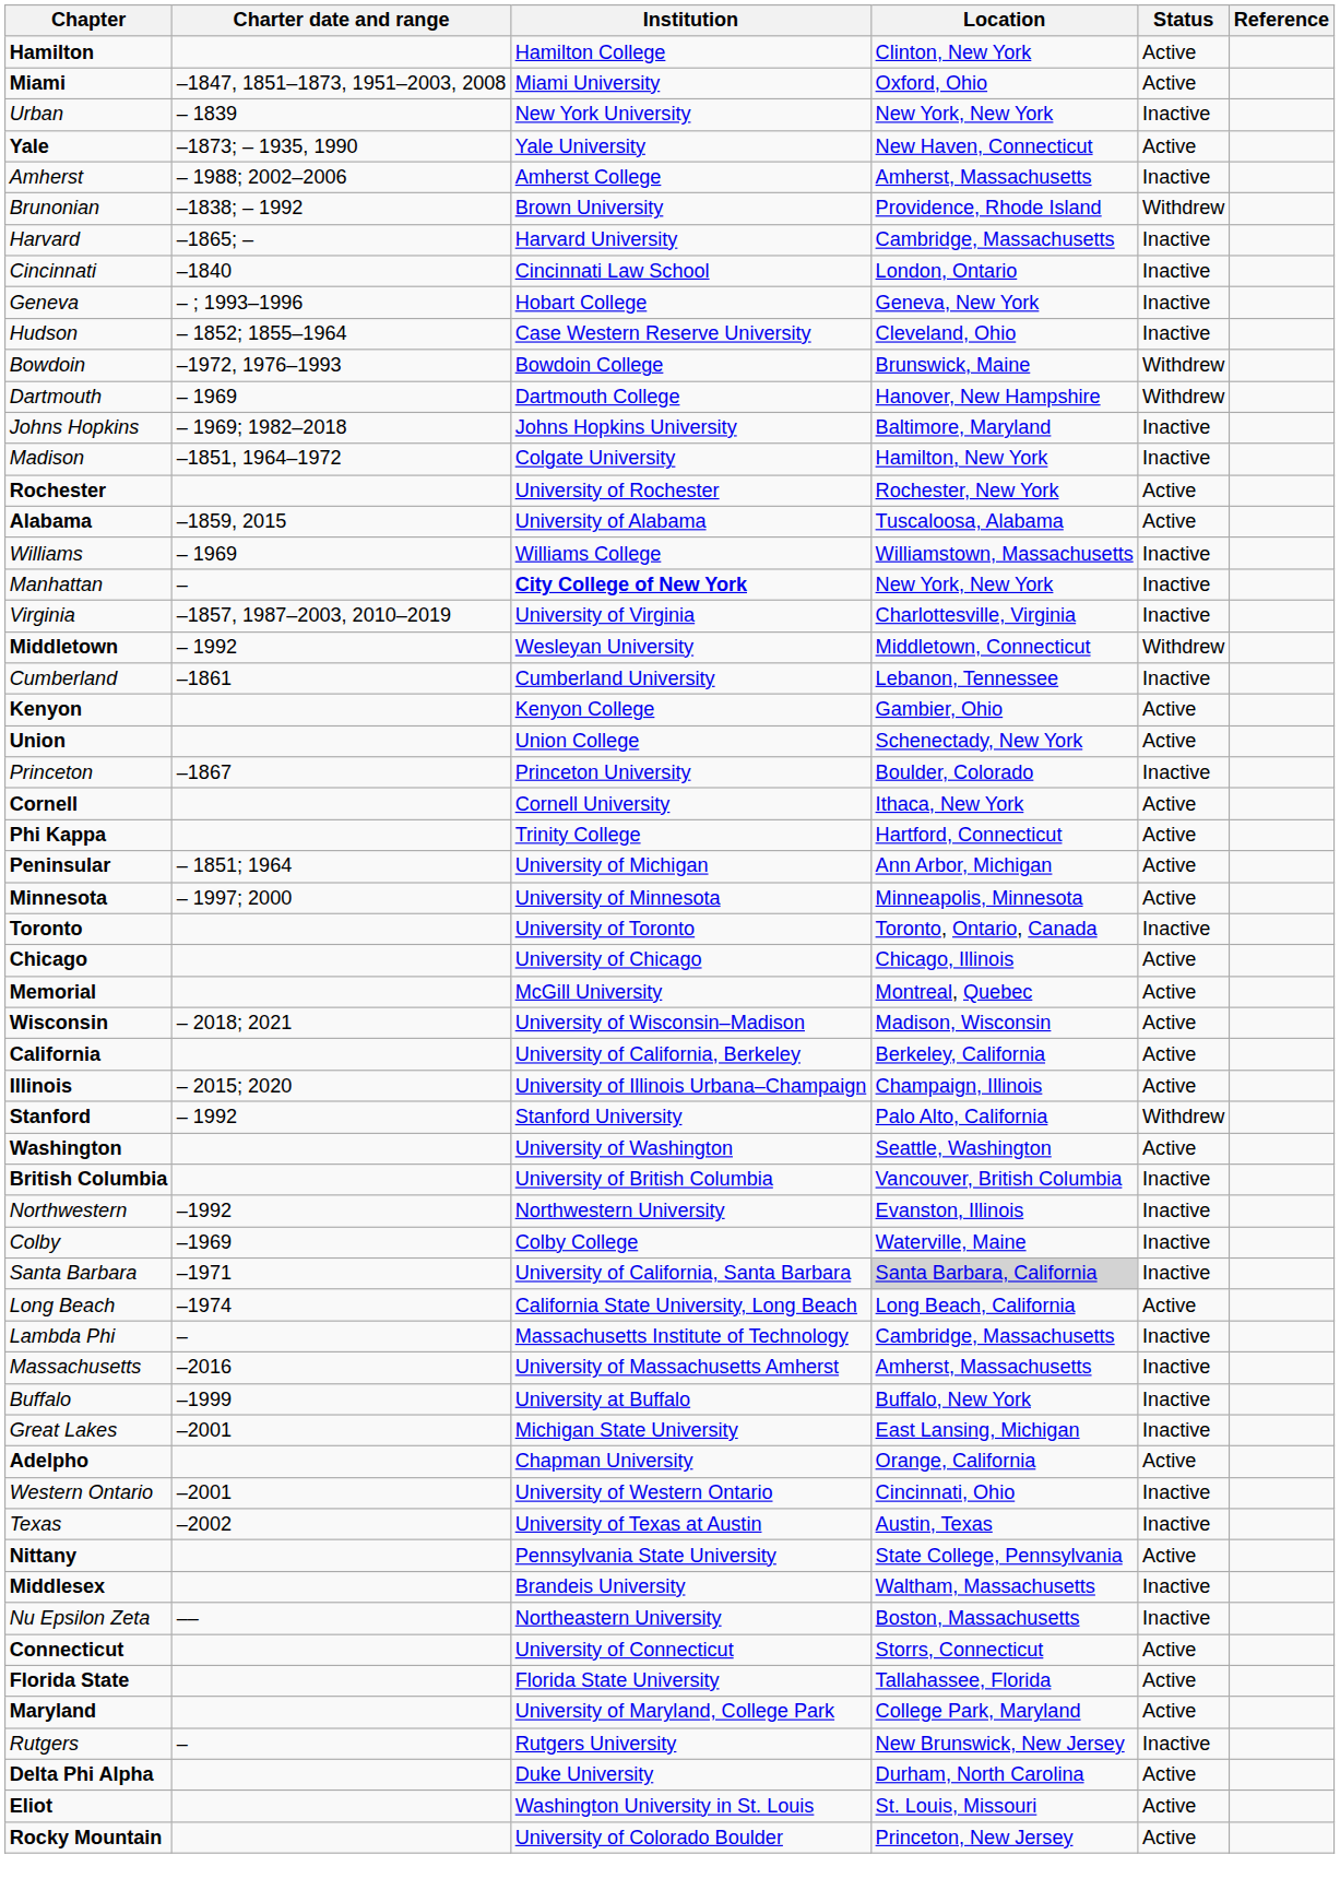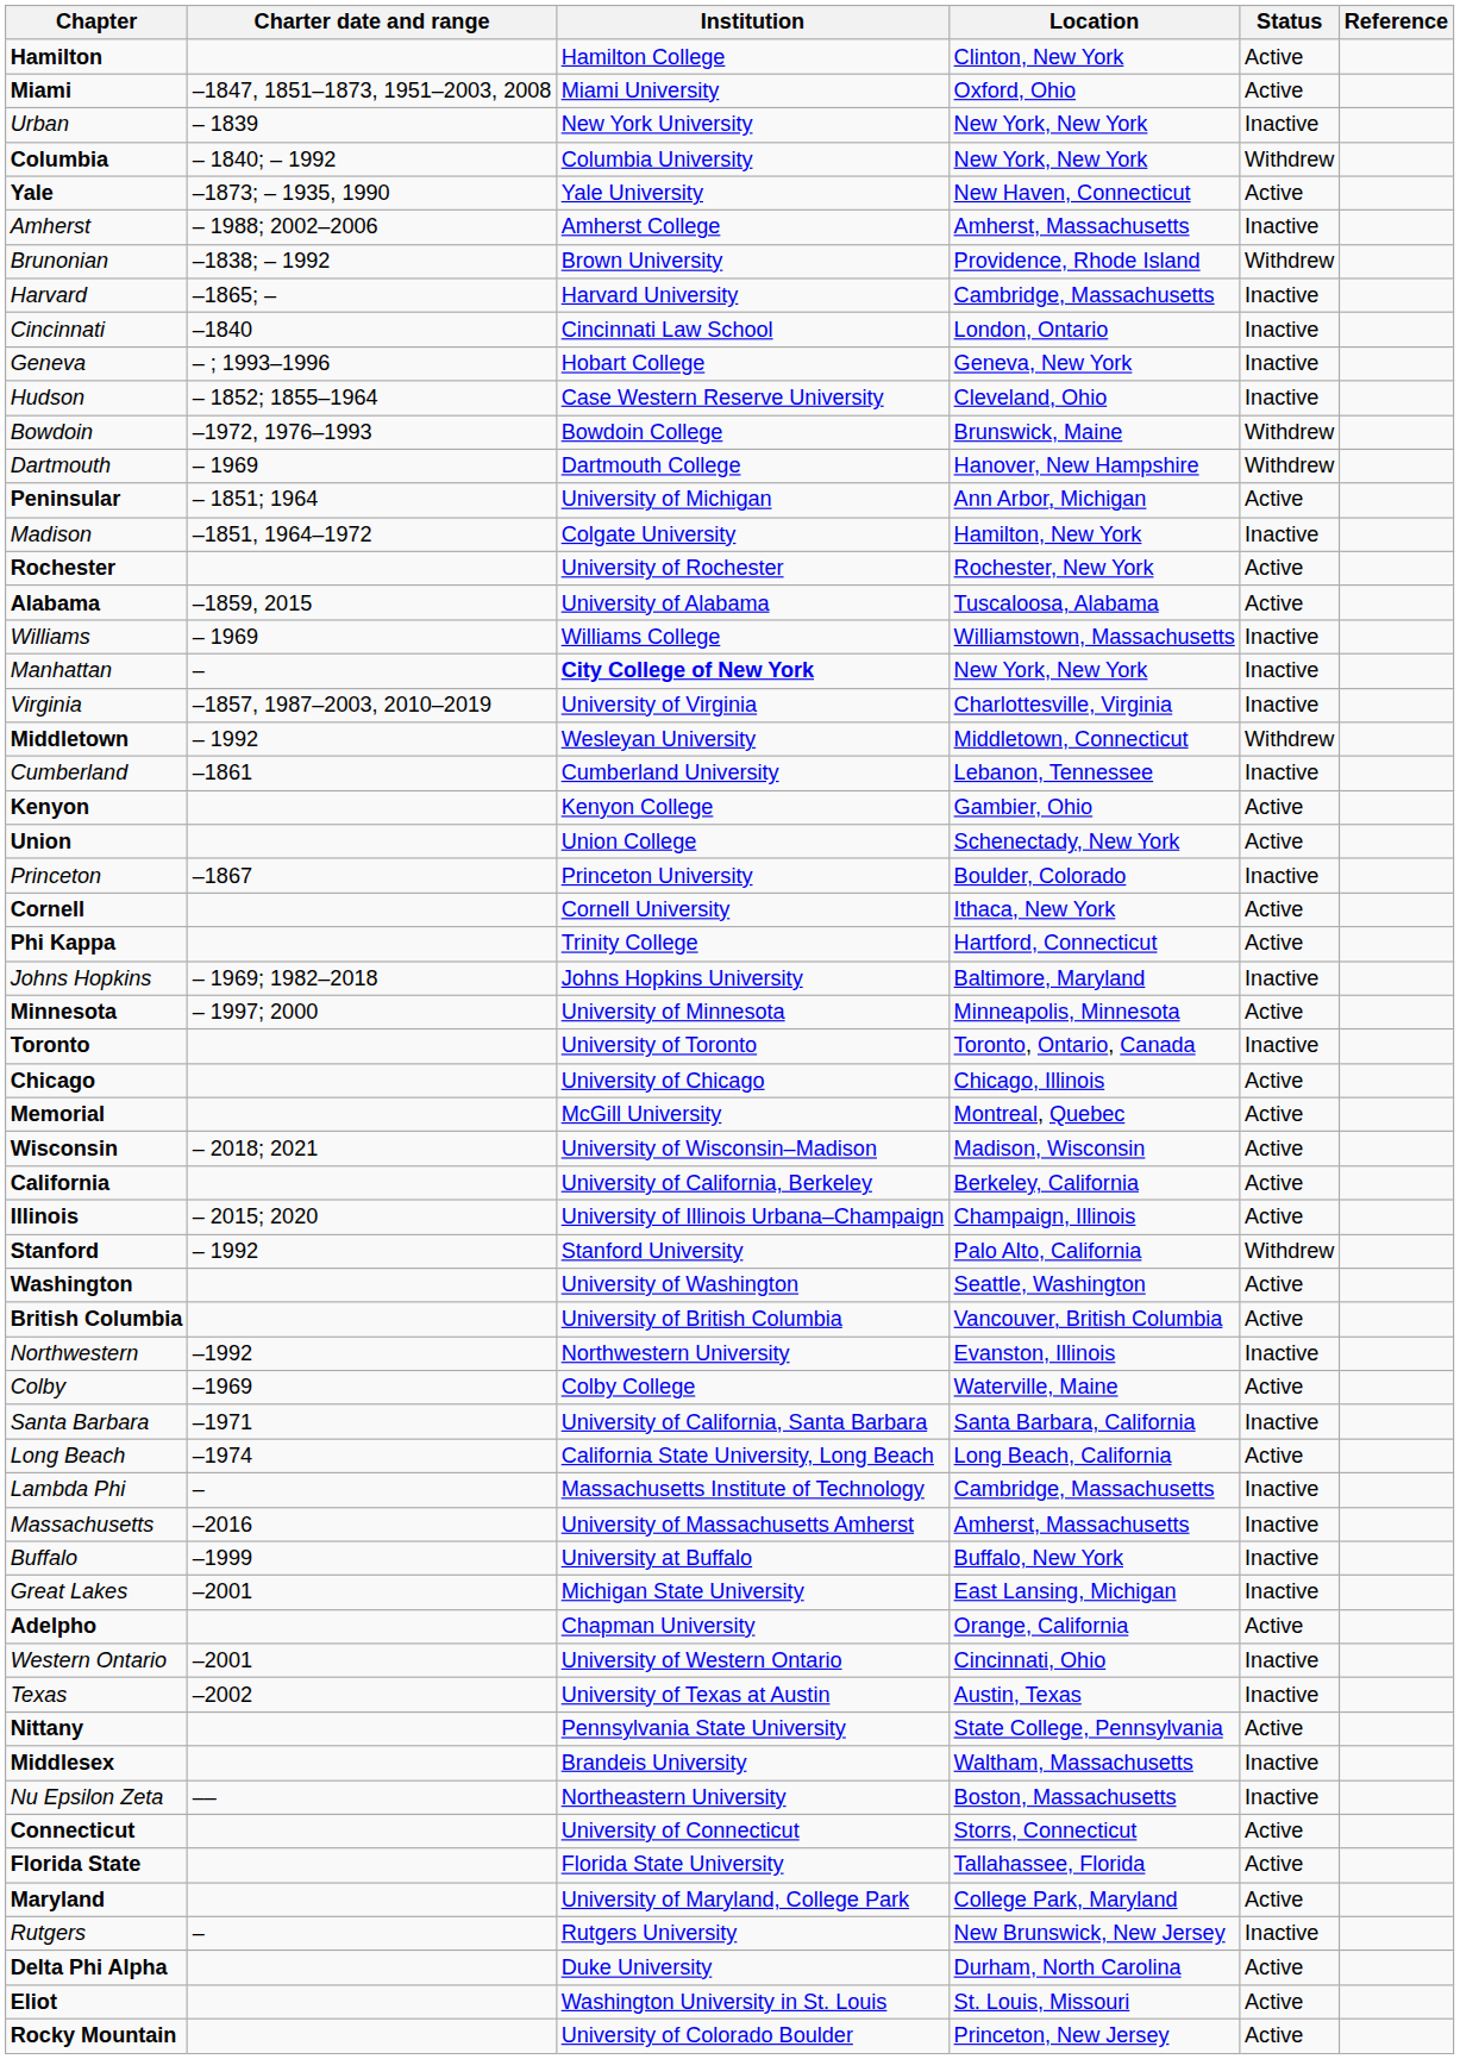 <table class="sortable wikitable">
 <tr>
 <th>Chapter</th>
 <th>Charter date and range</th>
 <th>Institution</th>
 <th>Location</th>
 <th>Status</th>
 <th>Reference</th>
 </tr>
 <tr>
 <td><strong>Hamilton</strong></td>
 <td></td>
 <td><a href='#'>Hamilton College</a></td>
 <td><a href='#'>Clinton, New York</a></td>
 <td>Active</td>
 <td></td>
 </tr>
 <tr>
 <td><strong>Miami</strong></td>
 <td>–1847, 1851–1873, 1951–2003, 2008</td>
 <td><a href='#'>Miami University</a></td>
 <td><a href='#'>Oxford, Ohio</a></td>
 <td>Active</td>
 <td></td>
 </tr>
 <tr>
 <td><em>Urban</em></td>
 <td> – 1839</td>
 <td><a href='#'>New York University</a></td>
 <td><a href='#'>New York, New York</a></td>
 <td>Inactive</td>
+<td></td>
+</tr>
+<tr>
+<td><strong>Columbia</strong></td>
+<td> – 1840;  – 1992</td>
+<td><a href='#'>Columbia University</a></td>
+<td><a href='#'>New York, New York</a></td>
+<td>Withdrew</td>
 <td></td>
 </tr>
 <tr>
 <td><strong>Yale</strong></td>
 <td>–1873;  – 1935, 1990</td>
 <td><a href='#'>Yale University</a></td>
 <td><a href='#'>New Haven, Connecticut</a></td>
 <td>Active</td>
 <td></td>
 </tr>
 <tr>
 <td><em>Amherst</em></td>
 <td> – 1988; 2002–2006</td>
 <td><a href='#'>Amherst College</a></td>
 <td><a href='#'>Amherst, Massachusetts</a></td>
 <td>Inactive</td>
 <td></td>
 </tr>
 <tr>
 <td><em>Brunonian</em></td>
 <td>–1838;  – 1992</td>
 <td><a href='#'>Brown University</a></td>
 <td><a href='#'>Providence, Rhode Island</a></td>
 <td>Withdrew</td>
 <td></td>
 </tr>
 <tr>
 <td><em>Harvard</em></td>
 <td>–1865;  – </td>
 <td><a href='#'>Harvard University</a></td>
 <td><a href='#'>Cambridge, Massachusetts</a></td>
 <td>Inactive</td>
 <td></td>
 </tr>
 <tr>
 <td><em>Cincinnati</em></td>
 <td>–1840</td>
 <td><a href='#'>Cincinnati Law School</a></td>
 <td><a href='#'>London, Ontario</a></td>
 <td>Inactive</td>
 <td></td>
 </tr>
 <tr>
 <td><em>Geneva</em></td>
 <td> – ; 1993–1996</td>
 <td><a href='#'>Hobart College</a></td>
 <td><a href='#'>Geneva, New York</a></td>
 <td>Inactive</td>
 <td></td>
 </tr>
 <tr>
 <td><em>Hudson</em></td>
 <td> – 1852; 1855–1964</td>
 <td><a href='#'>Case Western Reserve University</a></td>
 <td><a href='#'>Cleveland, Ohio</a></td>
 <td>Inactive</td>
 <td></td>
 </tr>
 <tr>
 <td><em>Bowdoin</em></td>
 <td>–1972, 1976–1993</td>
 <td><a href='#'>Bowdoin College</a></td>
 <td><a href='#'>Brunswick, Maine</a></td>
 <td>Withdrew</td>
 <td></td>
 </tr>
 <tr>
 <td><em>Dartmouth</em></td>
 <td> – 1969</td>
 <td><a href='#'>Dartmouth College</a></td>
 <td><a href='#'>Hanover, New Hampshire</a></td>
 <td>Withdrew</td>
 <td></td>
 </tr>
 <tr>
-<td><em>Johns Hopkins</em></td>
-<td> – 1969; 1982–2018</td>
-<td><a href='#'>Johns Hopkins University</a></td>
-<td><a href='#'>Baltimore, Maryland</a></td>
-<td>Inactive</td>
+<td><strong>Peninsular</strong></td>
+<td> – 1851; 1964</td>
+<td><a href='#'>University of Michigan</a></td>
+<td><a href='#'>Ann Arbor, Michigan</a></td>
+<td>Active</td>
 <td></td>
 </tr>
 <tr>
 <td><em>Madison</em></td>
 <td>–1851, 1964–1972</td>
 <td><a href='#'>Colgate University</a></td>
 <td><a href='#'>Hamilton, New York</a></td>
 <td>Inactive</td>
 <td></td>
 </tr>
 <tr>
 <td><strong>Rochester</strong></td>
 <td></td>
 <td><a href='#'>University of Rochester</a></td>
 <td><a href='#'>Rochester, New York</a></td>
 <td>Active</td>
 <td></td>
 </tr>
 <tr>
 <td><strong>Alabama</strong></td>
 <td>–1859, 2015</td>
 <td><a href='#'>University of Alabama</a></td>
 <td><a href='#'>Tuscaloosa, Alabama</a></td>
 <td>Active</td>
 <td></td>
 </tr>
 <tr>
 <td><em>Williams</em></td>
 <td> – 1969</td>
 <td><a href='#'>Williams College</a></td>
 <td><a href='#'>Williamstown, Massachusetts</a></td>
 <td>Inactive</td>
 <td></td>
 </tr>
 <tr>
 <td><em>Manhattan</em></td>
 <td> – </td>
 <td><strong><a href='#'>City College of New York</a></strong></td>
 <td><a href='#'>New York, New York</a></td>
 <td>Inactive</td>
 <td></td>
 </tr>
 <tr>
 <td><em>Virginia</em></td>
 <td>–1857, 1987–2003, 2010–2019</td>
 <td><a href='#'>University of Virginia</a></td>
 <td><a href='#'>Charlottesville, Virginia</a></td>
 <td>Inactive</td>
 <td></td>
 </tr>
 <tr>
 <td><strong>Middletown</strong></td>
 <td> – 1992</td>
 <td><a href='#'>Wesleyan University</a></td>
 <td><a href='#'>Middletown, Connecticut</a></td>
 <td>Withdrew</td>
 <td></td>
 </tr>
 <tr>
 <td><em>Cumberland</em></td>
 <td>–1861</td>
 <td><a href='#'>Cumberland University</a></td>
 <td><a href='#'>Lebanon, Tennessee</a></td>
 <td>Inactive</td>
 <td></td>
 </tr>
 <tr>
 <td><strong>Kenyon</strong></td>
 <td></td>
 <td><a href='#'>Kenyon College</a></td>
 <td><a href='#'>Gambier, Ohio</a></td>
 <td>Active</td>
 <td></td>
 </tr>
 <tr>
 <td><strong>Union</strong></td>
 <td></td>
 <td><a href='#'>Union College</a></td>
 <td><a href='#'>Schenectady, New York</a></td>
 <td>Active</td>
 <td></td>
 </tr>
 <tr>
 <td><em>Princeton</em></td>
 <td>–1867</td>
 <td><a href='#'>Princeton University</a></td>
 <td><a href='#'>Boulder, Colorado</a></td>
 <td>Inactive</td>
 <td></td>
 </tr>
 <tr>
 <td><strong>Cornell</strong></td>
 <td></td>
 <td><a href='#'>Cornell University</a></td>
 <td><a href='#'>Ithaca, New York</a></td>
 <td>Active</td>
 <td></td>
 </tr>
 <tr>
 <td><strong>Phi Kappa</strong></td>
 <td></td>
 <td><a href='#'>Trinity College</a></td>
 <td><a href='#'>Hartford, Connecticut</a></td>
 <td>Active</td>
 <td></td>
 </tr>
 <tr>
-<td><strong>Peninsular</strong></td>
-<td> – 1851; 1964</td>
-<td><a href='#'>University of Michigan</a></td>
-<td><a href='#'>Ann Arbor, Michigan</a></td>
-<td>Active</td>
+<td><em>Johns Hopkins</em></td>
+<td> – 1969; 1982–2018</td>
+<td><a href='#'>Johns Hopkins University</a></td>
+<td><a href='#'>Baltimore, Maryland</a></td>
+<td>Inactive</td>
 <td></td>
 </tr>
 <tr>
 <td><strong>Minnesota</strong></td>
 <td> – 1997; 2000</td>
 <td><a href='#'>University of Minnesota</a></td>
 <td><a href='#'>Minneapolis, Minnesota</a></td>
 <td>Active</td>
 <td></td>
 </tr>
 <tr>
 <td><strong>Toronto</strong></td>
 <td></td>
 <td><a href='#'>University of Toronto</a></td>
 <td><a href='#'>Toronto</a>, <a href='#'>Ontario</a>, <a href='#'>Canada</a></td>
 <td>Inactive</td>
 <td></td>
 </tr>
 <tr>
 <td><strong>Chicago</strong></td>
 <td></td>
 <td><a href='#'>University of Chicago</a></td>
 <td><a href='#'>Chicago, Illinois</a></td>
 <td>Active</td>
 <td></td>
 </tr>
 <tr>
 <td><strong>Memorial</strong></td>
 <td></td>
 <td><a href='#'>McGill University</a></td>
 <td><a href='#'>Montreal</a>, <a href='#'>Quebec</a></td>
 <td>Active</td>
 <td></td>
 </tr>
 <tr>
 <td><strong>Wisconsin</strong></td>
 <td> – 2018; 2021</td>
 <td><a href='#'>University of Wisconsin–Madison</a></td>
 <td><a href='#'>Madison, Wisconsin</a></td>
 <td>Active</td>
 <td></td>
 </tr>
 <tr>
 <td><strong>California</strong></td>
 <td></td>
 <td><a href='#'>University of California, Berkeley</a></td>
 <td><a href='#'>Berkeley, California</a></td>
 <td>Active</td>
 <td></td>
 </tr>
 <tr>
 <td><strong>Illinois</strong></td>
 <td> – 2015; 2020</td>
 <td><a href='#'>University of Illinois Urbana–Champaign</a></td>
 <td><a href='#'>Champaign, Illinois</a></td>
 <td>Active</td>
 <td></td>
 </tr>
 <tr>
 <td><strong>Stanford</strong></td>
 <td> – 1992</td>
 <td><a href='#'>Stanford University</a></td>
 <td><a href='#'>Palo Alto, California</a></td>
 <td>Withdrew</td>
 <td></td>
 </tr>
 <tr>
 <td><strong>Washington</strong></td>
 <td></td>
 <td><a href='#'>University of Washington</a></td>
 <td><a href='#'>Seattle, Washington</a></td>
 <td>Active</td>
 <td></td>
 </tr>
 <tr>
 <td><strong>British Columbia</strong></td>
 <td></td>
 <td><a href='#'>University of British Columbia</a></td>
 <td><a href='#'>Vancouver, British Columbia</a></td>
-<td>Inactive</td>
+<td>Active</td>
 <td></td>
 </tr>
 <tr>
 <td><em>Northwestern</em></td>
 <td>–1992</td>
 <td><a href='#'>Northwestern University</a></td>
 <td><a href='#'>Evanston, Illinois</a></td>
 <td>Inactive</td>
 <td></td>
 </tr>
 <tr>
 <td><em>Colby</em></td>
 <td>–1969</td>
 <td><a href='#'>Colby College</a></td>
 <td><a href='#'>Waterville, Maine</a></td>
-<td>Inactive</td>
+<td>Active</td>
 <td></td>
 </tr>
 <tr>
 <td><em>Santa Barbara</em></td>
 <td>–1971</td>
 <td><a href='#'>University of California, Santa Barbara</a></td>
-<td style="background: lightgrey;"><a href='#'>Santa Barbara, California</a></td>
+<td><a href='#'>Santa Barbara, California</a></td>
 <td>Inactive</td>
 <td></td>
 </tr>
 <tr>
 <td><em>Long Beach</em></td>
 <td>–1974</td>
 <td><a href='#'>California State University, Long Beach</a></td>
 <td><a href='#'>Long Beach, California</a></td>
 <td>Active</td>
 <td></td>
 </tr>
 <tr>
 <td><em>Lambda Phi</em></td>
 <td>–</td>
 <td><a href='#'>Massachusetts Institute of Technology</a></td>
 <td><a href='#'>Cambridge, Massachusetts</a></td>
 <td>Inactive</td>
 <td></td>
 </tr>
 <tr>
 <td><em>Massachusetts</em></td>
 <td>–2016</td>
 <td><a href='#'>University of Massachusetts Amherst</a></td>
 <td><a href='#'>Amherst, Massachusetts</a></td>
 <td>Inactive</td>
 <td></td>
 </tr>
 <tr>
 <td><em>Buffalo</em></td>
 <td>–1999</td>
 <td><a href='#'>University at Buffalo</a></td>
 <td><a href='#'>Buffalo, New York</a></td>
 <td>Inactive</td>
 <td></td>
 </tr>
 <tr>
 <td><em>Great Lakes</em></td>
 <td>–2001</td>
 <td><a href='#'>Michigan State University</a></td>
 <td><a href='#'>East Lansing, Michigan</a></td>
 <td>Inactive</td>
 <td></td>
 </tr>
 <tr>
 <td><strong>Adelpho</strong></td>
 <td></td>
 <td><a href='#'>Chapman University</a></td>
 <td><a href='#'>Orange, California</a></td>
 <td>Active</td>
 <td></td>
 </tr>
 <tr>
 <td><em>Western Ontario</em></td>
 <td>–2001</td>
 <td><a href='#'>University of Western Ontario</a></td>
 <td><a href='#'>Cincinnati, Ohio</a></td>
 <td>Inactive</td>
 <td></td>
 </tr>
 <tr>
 <td><em>Texas</em></td>
 <td>–2002</td>
 <td><a href='#'>University of Texas at Austin</a></td>
 <td><a href='#'>Austin, Texas</a></td>
 <td>Inactive</td>
 <td></td>
 </tr>
 <tr>
 <td><strong>Nittany</strong></td>
 <td></td>
 <td><a href='#'>Pennsylvania State University</a></td>
 <td><a href='#'>State College, Pennsylvania</a></td>
 <td>Active</td>
 <td></td>
 </tr>
 <tr>
 <td><strong>Middlesex</strong></td>
 <td></td>
 <td><a href='#'>Brandeis University</a></td>
 <td><a href='#'>Waltham, Massachusetts</a></td>
 <td>Inactive</td>
 <td></td>
 </tr>
 <tr>
 <td><em>Nu Epsilon Zeta</em></td>
 <td>––</td>
 <td><a href='#'>Northeastern University</a></td>
 <td><a href='#'>Boston, Massachusetts</a></td>
 <td>Inactive</td>
 <td></td>
 </tr>
 <tr>
 <td><strong>Connecticut</strong></td>
 <td></td>
 <td><a href='#'>University of Connecticut</a></td>
 <td><a href='#'>Storrs, Connecticut</a></td>
 <td>Active</td>
 <td></td>
 </tr>
 <tr>
 <td><strong>Florida State</strong></td>
 <td></td>
 <td><a href='#'>Florida State University</a></td>
 <td><a href='#'>Tallahassee, Florida</a></td>
 <td>Active</td>
 <td></td>
 </tr>
 <tr>
 <td><strong>Maryland</strong></td>
 <td></td>
 <td><a href='#'>University of Maryland, College Park</a></td>
 <td><a href='#'>College Park, Maryland</a></td>
 <td>Active</td>
 <td></td>
 </tr>
 <tr>
 <td><em>Rutgers</em></td>
 <td>–</td>
 <td><a href='#'>Rutgers University</a></td>
 <td><a href='#'>New Brunswick, New Jersey</a></td>
 <td>Inactive</td>
 <td></td>
 </tr>
 <tr>
 <td><strong>Delta Phi Alpha</strong></td>
 <td></td>
 <td><a href='#'>Duke University</a></td>
 <td><a href='#'>Durham, North Carolina</a></td>
 <td>Active</td>
 <td></td>
 </tr>
 <tr>
 <td><strong>Eliot</strong></td>
 <td></td>
 <td><a href='#'>Washington University in St. Louis</a></td>
 <td><a href='#'>St. Louis, Missouri</a></td>
 <td>Active</td>
 <td></td>
 </tr>
 <tr>
 <td><strong>Rocky Mountain</strong></td>
 <td></td>
 <td><a href='#'>University of Colorado Boulder</a></td>
 <td><a href='#'>Princeton, New Jersey</a></td>
 <td>Active</td>
 <td></td>
 </tr>
 </table>
